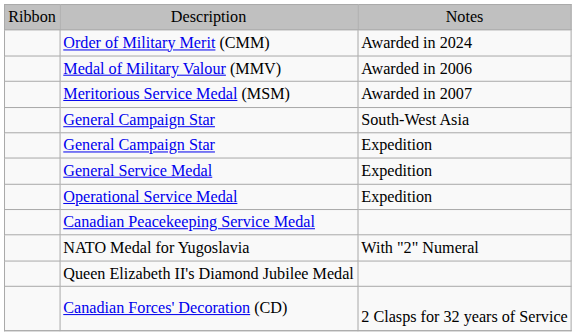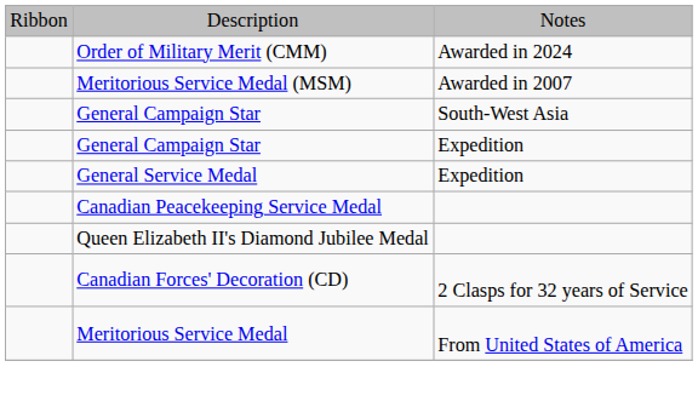 <table class="wikitable">
 <tr style="background:silver;" align="center">
 <td>Ribbon</td>
 <td>Description</td>
 <td>Notes</td>
 </tr>
 <tr>
 <td></td>
 <td><a href='#'>Order of Military Merit</a> (CMM)</td>
 <td>Awarded in 2024</td>
-</tr>
-<tr>
-<td></td>
-<td><a href='#'>Medal of Military Valour</a> (MMV)</td>
-<td>Awarded in 2006</td>
 </tr>
 <tr>
 <td></td>
 <td><a href='#'>Meritorious Service Medal</a> (MSM)</td>
 <td>Awarded in 2007</td>
 </tr>
 <tr>
 <td></td>
 <td><a href='#'>General Campaign Star</a></td>
 <td>South-West Asia</td>
 </tr>
 <tr>
 <td></td>
 <td><a href='#'>General Campaign Star</a></td>
 <td>Expedition</td>
 </tr>
 <tr>
 <td></td>
 <td><a href='#'>General Service Medal</a></td>
 <td>Expedition</td>
 </tr>
 <tr>
 <td></td>
-<td><a href='#'>Operational Service Medal</a></td>
-<td>Expedition</td>
-</tr>
-<tr>
-<td></td>
 <td><a href='#'>Canadian Peacekeeping Service Medal</a></td>
 <td></td>
-</tr>
-<tr>
-<td></td>
-<td>NATO Medal for Yugoslavia</td>
-<td>With "2" Numeral</td>
 </tr>
 <tr>
 <td></td>
 <td>Queen Elizabeth II's Diamond Jubilee Medal</td>
 <td></td>
 </tr>
 <tr>
 <td></td>
 <td><a href='#'>Canadian Forces' Decoration</a> (CD)</td>
 <td><br>2 Clasps for 32 years of Service</td>
 </tr>
+<tr>
+<td></td>
+<td><a href='#'>Meritorious Service Medal</a></td>
+<td><br>From <a href='#'>United States of America</a></td>
+</tr>
 <tr ththt>
 </tr>
 </table>
